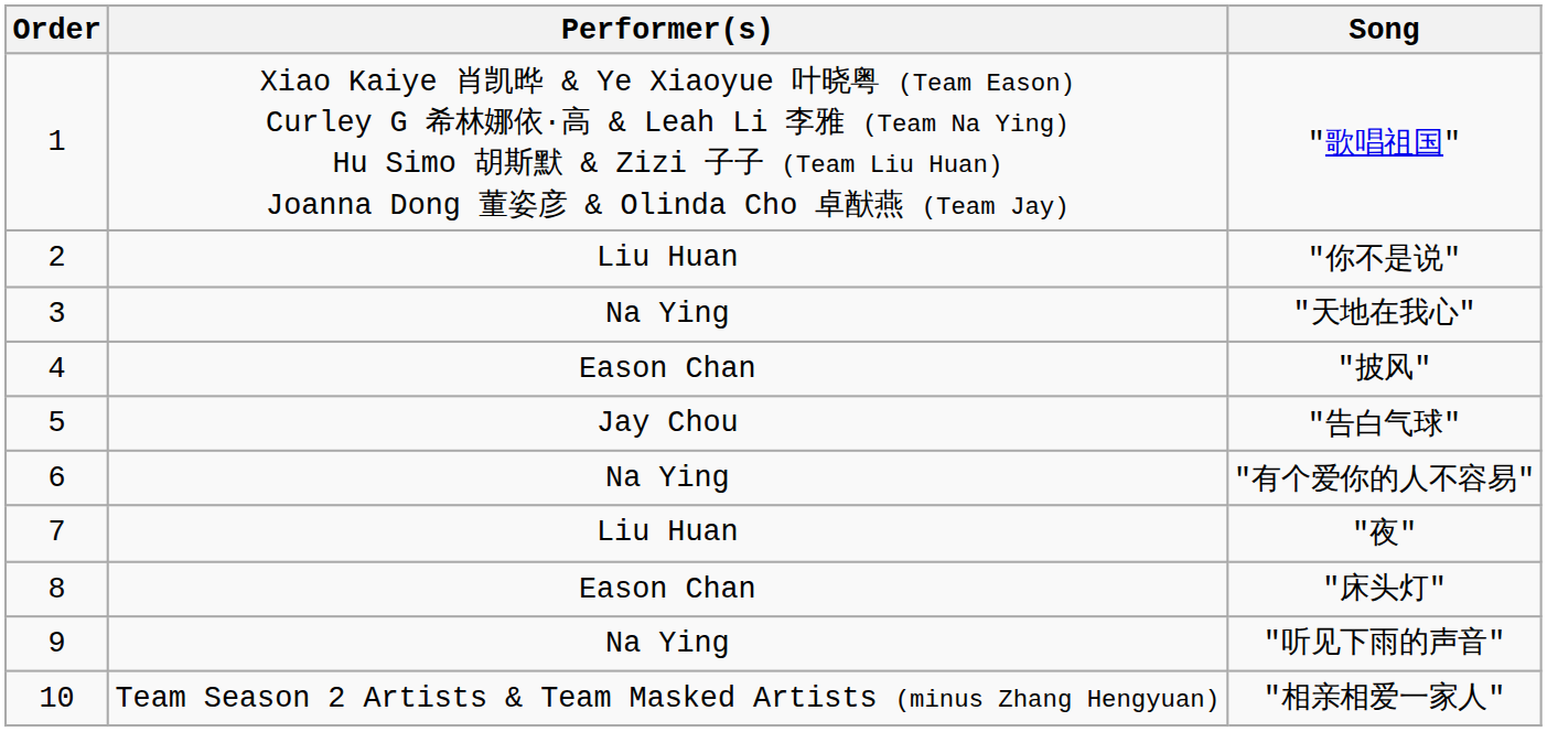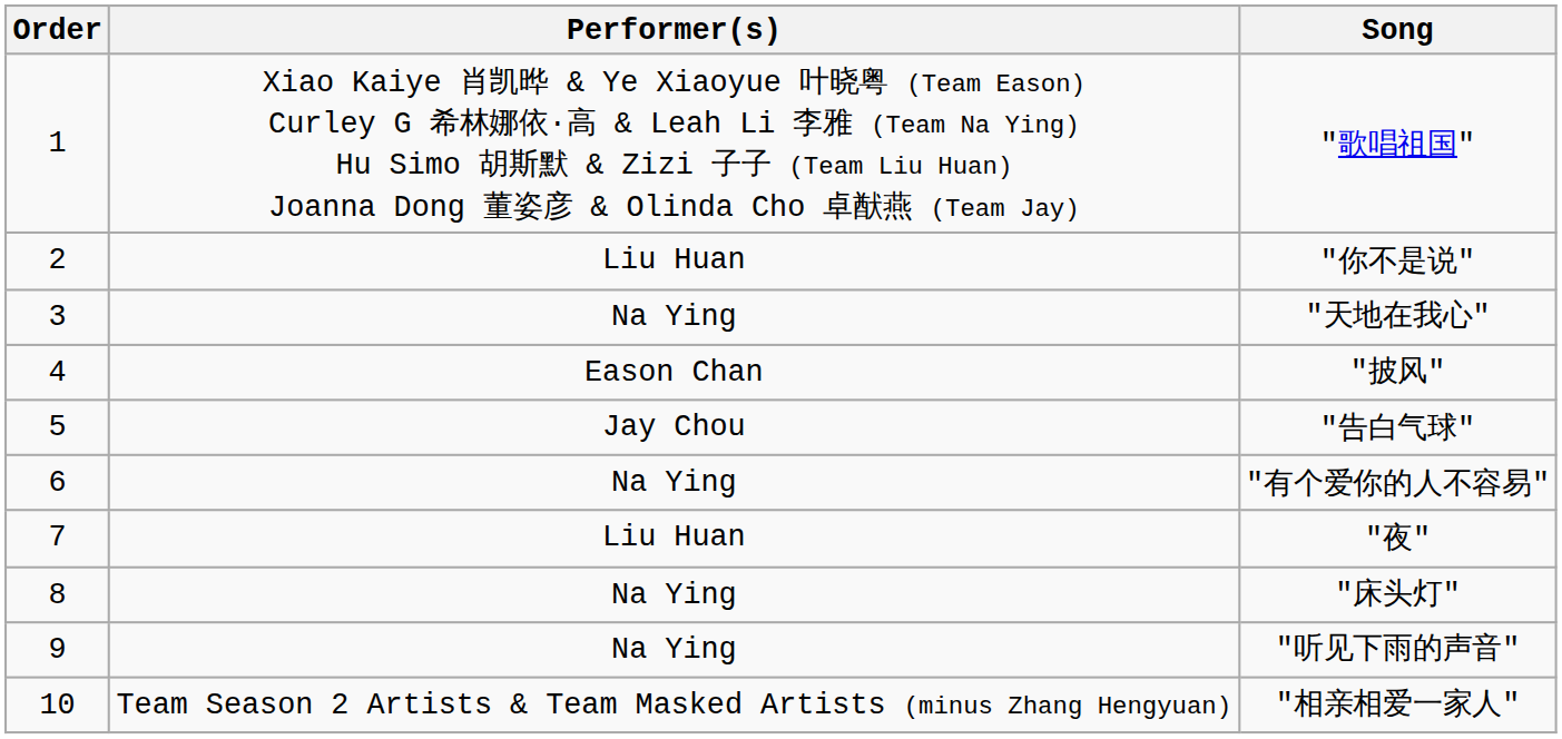 <table class="wikitable" style="text-align:center;">
 <tr>
 <th>Order</th>
 <th>Performer(s)</th>
 <th>Song</th>
 </tr>
 <tr>
 <td>1</td>
 <td>Xiao Kaiye 肖凯晔 & Ye Xiaoyue 叶晓粤 <small>(Team Eason)</small><br>Curley G 希林娜依·高 & Leah Li 李雅 <small>(Team Na Ying)</small><br>Hu Simo 胡斯默 & Zizi 子子 <small>(Team Liu Huan)</small><br>Joanna Dong 董姿彦 & Olinda Cho 卓猷燕 <small>(Team Jay)</small></td>
 <td>"<a href='#'>歌唱祖国</a>"</td>
 </tr>
 <tr>
 <td>2</td>
 <td>Liu Huan</td>
 <td>"你不是说"</td>
 </tr>
 <tr>
 <td>3</td>
 <td>Na Ying</td>
 <td>"天地在我心"</td>
 </tr>
 <tr>
 <td>4</td>
 <td>Eason Chan</td>
 <td>"披风"</td>
 </tr>
 <tr>
 <td>5</td>
 <td>Jay Chou</td>
 <td>"告白气球"</td>
 </tr>
 <tr>
 <td>6</td>
 <td>Na Ying</td>
 <td>"有个爱你的人不容易"</td>
 </tr>
 <tr>
 <td>7</td>
 <td>Liu Huan</td>
 <td>"夜"</td>
 </tr>
 <tr>
 <td>8</td>
-<td>Eason Chan</td>
+<td>Na Ying</td>
 <td>"床头灯"</td>
 </tr>
 <tr>
 <td>9</td>
 <td>Na Ying</td>
 <td>"听见下雨的声音"</td>
 </tr>
 <tr>
 <td>10</td>
 <td>Team Season 2 Artists & Team Masked Artists <small>(minus Zhang Hengyuan)</small></td>
 <td>"相亲相爱一家人"</td>
 </tr>
 </table>
